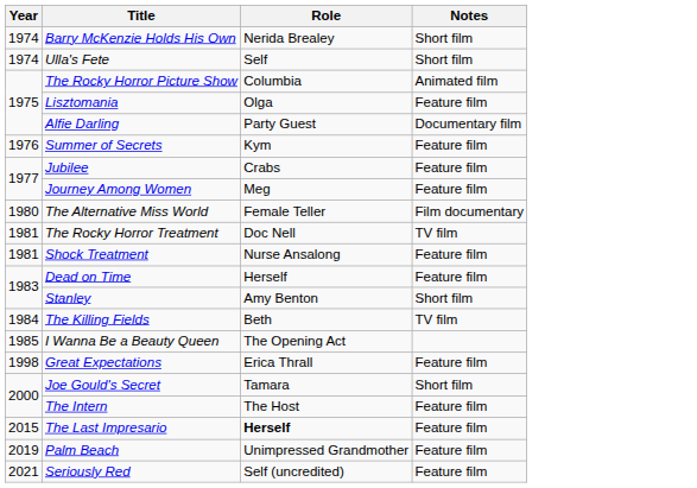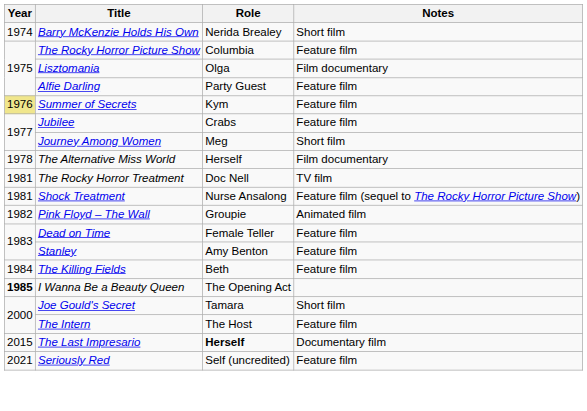 <table class="wikitable">
 <tr>
 <th>Year</th>
 <th>Title</th>
 <th>Role</th>
 <th>Notes</th>
 </tr>
 <tr>
 <td>1974</td>
 <td><em><a href='#'>Barry McKenzie Holds His Own</a></em></td>
 <td>Nerida Brealey</td>
 <td>Short film</td>
 </tr>
 <tr>
-<td>1974</td>
-<td><em>Ulla's Fete</em></td>
-<td>Self</td>
-<td>Short film</td>
-</tr>
-<tr>
 <td rowspan="3">1975</td>
 <td><em><a href='#'>The Rocky Horror Picture Show</a></em></td>
 <td>Columbia</td>
-<td>Animated film</td>
+<td>Feature film</td>
 </tr>
 <tr>
 <td><em><a href='#'>Lisztomania</a></em></td>
 <td>Olga</td>
-<td>Feature film</td>
+<td>Film documentary</td>
 </tr>
 <tr>
 <td><em><a href='#'>Alfie Darling</a></em></td>
 <td>Party Guest</td>
-<td>Documentary film</td>
+<td>Feature film</td>
 </tr>
 <tr>
-<td>1976</td>
+<td style="background: khaki;">1976</td>
 <td><em><a href='#'>Summer of Secrets</a></em></td>
 <td>Kym</td>
 <td>Feature film</td>
 </tr>
 <tr>
 <td rowspan="2">1977</td>
 <td><em><a href='#'>Jubilee</a></em></td>
 <td>Crabs</td>
 <td>Feature film</td>
 </tr>
 <tr>
 <td><em><a href='#'>Journey Among Women</a></em></td>
 <td>Meg</td>
-<td>Feature film</td>
+<td>Short film</td>
 </tr>
 <tr>
-<td>1980</td>
+<td>1978</td>
 <td><em>The Alternative Miss World</em></td>
-<td>Female Teller</td>
+<td>Herself</td>
 <td>Film documentary</td>
 </tr>
 <tr>
 <td>1981</td>
 <td><em>The Rocky Horror Treatment</em></td>
 <td>Doc Nell</td>
 <td>TV film</td>
 </tr>
 <tr>
 <td>1981</td>
 <td><em><a href='#'>Shock Treatment</a></em></td>
 <td>Nurse Ansalong</td>
-<td>Feature film</td>
+<td>Feature film (sequel to <em><a href='#'>The Rocky Horror Picture Show</a></em>)</td>
+</tr>
+<tr>
+<td>1982</td>
+<td><em><a href='#'>Pink Floyd – The Wall</a></em></td>
+<td>Groupie</td>
+<td>Animated film</td>
 </tr>
 <tr>
 <td rowspan="2">1983</td>
 <td><em><a href='#'>Dead on Time</a></em></td>
-<td>Herself</td>
+<td>Female Teller</td>
 <td>Feature film</td>
 </tr>
 <tr>
 <td><em><a href='#'>Stanley</a></em></td>
 <td>Amy Benton</td>
-<td>Short film</td>
+<td>Feature film</td>
 </tr>
 <tr>
 <td>1984</td>
 <td><em><a href='#'>The Killing Fields</a></em></td>
 <td>Beth</td>
-<td>TV film</td>
+<td>Feature film</td>
 </tr>
 <tr>
-<td>1985</td>
+<td><strong>1985</strong></td>
 <td><em>I Wanna Be a Beauty Queen</em></td>
 <td>The Opening Act</td>
 <td></td>
-</tr>
-<tr>
-<td>1998</td>
-<td><em><a href='#'>Great Expectations</a></em></td>
-<td>Erica Thrall</td>
-<td>Feature film</td>
 </tr>
 <tr>
 <td rowspan="2">2000</td>
 <td><em><a href='#'>Joe Gould's Secret</a></em></td>
 <td>Tamara</td>
 <td>Short film</td>
 </tr>
 <tr>
 <td><em><a href='#'>The Intern</a></em></td>
 <td>The Host</td>
 <td>Feature film</td>
 </tr>
 <tr>
 <td>2015</td>
 <td><em><a href='#'>The Last Impresario</a></em></td>
 <td><strong>Herself</strong></td>
-<td>Feature film</td>
-</tr>
-<tr>
-<td>2019</td>
-<td><em><a href='#'>Palm Beach</a></em></td>
-<td>Unimpressed Grandmother</td>
-<td>Feature film</td>
+<td>Documentary film</td>
 </tr>
 <tr>
 <td>2021</td>
 <td><em><a href='#'>Seriously Red</a></em></td>
 <td>Self (uncredited)</td>
 <td>Feature film</td>
 </tr>
 </table>
